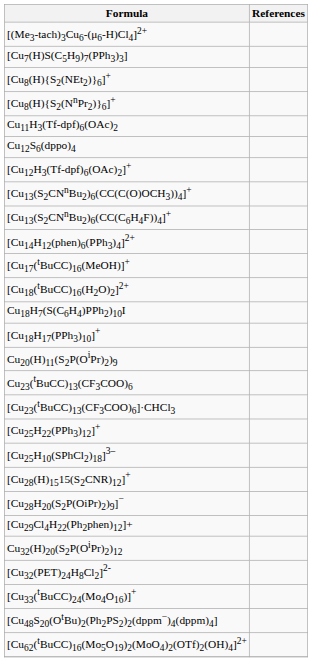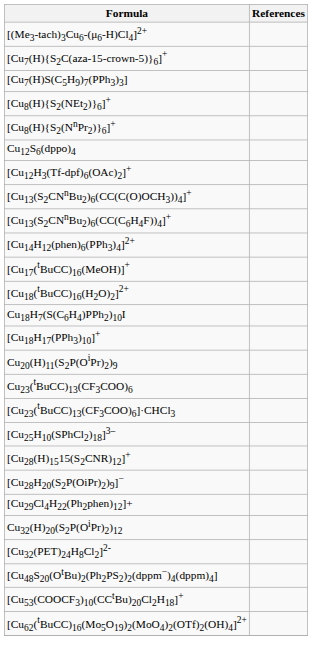 <table class="wikitable">
 <tr>
 <th>Formula</th>
 <th>References</th>
 </tr>
 <tr>
 <td>[(Me<sub>3</sub>-tach)<sub>3</sub>Cu<sub>6</sub>-(μ<sub>6</sub>-H)Cl<sub>4</sub>]<sup>2+</sup></td>
+<td></td>
+</tr>
+<tr>
+<td>[Cu<sub>7</sub>(H){S<sub>2</sub>C(aza-15-crown-5)}<sub>6</sub>]<sup>+</sup></td>
 <td></td>
 </tr>
 <tr>
 <td>[Cu<sub>7</sub>(H)S(C<sub>5</sub>H<sub>9</sub>)<sub>7</sub>(PPh<sub>3</sub>)<sub>3</sub>]</td>
 <td></td>
 </tr>
 <tr>
 <td>[Cu<sub>8</sub>(H){S<sub>2</sub>(NEt<sub>2</sub>)}<sub>6</sub>]<sup>+</sup></td>
 <td></td>
 </tr>
 <tr>
 <td>[Cu<sub>8</sub>(H){S<sub>2</sub>(N<sup>n</sup>Pr<sub>2</sub>)}<sub>6</sub>]<sup>+</sup></td>
-<td></td>
-</tr>
-<tr>
-<td>Cu<sub>11</sub>H<sub>3</sub>(Tf-dpf)<sub>6</sub>(OAc)<sub>2</sub></td>
 <td></td>
 </tr>
 <tr>
 <td>Cu<sub>12</sub>S<sub>6</sub>(dppo)<sub>4</sub></td>
 <td></td>
 </tr>
 <tr>
 <td>[Cu<sub>12</sub>H<sub>3</sub>(Tf-dpf)<sub>6</sub>(OAc)<sub>2</sub>]<sup>+</sup></td>
 <td></td>
 </tr>
 <tr>
 <td>[Cu<sub>13</sub>(S<sub>2</sub>CN<sup>n</sup>Bu<sub>2</sub>)<sub>6</sub>(CC(C(O)OCH<sub>3</sub>))<sub>4</sub>]<sup>+</sup></td>
 <td></td>
 </tr>
 <tr>
 <td>[Cu<sub>13</sub>(S<sub>2</sub>CN<sup>n</sup>Bu<sub>2</sub>)<sub>6</sub>(CC(C<sub>6</sub>H<sub>4</sub>F))<sub>4</sub>]<sup>+</sup></td>
 <td></td>
 </tr>
 <tr>
 <td>[Cu<sub>14</sub>H<sub>12</sub>(phen)<sub>6</sub>(PPh<sub>3</sub>)<sub>4</sub>]<sup>2+</sup></td>
 <td></td>
 </tr>
 <tr>
 <td>[Cu<sub>17</sub>(<sup>t</sup>BuCC)<sub>16</sub>(MeOH)]<sup>+</sup></td>
 <td></td>
 </tr>
 <tr>
 <td>[Cu<sub>18</sub>(<sup>t</sup>BuCC)<sub>16</sub>(H<sub>2</sub>O)<sub>2</sub>]<sup>2+</sup></td>
 <td></td>
 </tr>
 <tr>
 <td>Cu<sub>18</sub>H<sub>7</sub>(S(C<sub>6</sub>H<sub>4</sub>)PPh<sub>2</sub>)<sub>10</sub>I</td>
 <td></td>
 </tr>
 <tr>
 <td>[Cu<sub>18</sub>H<sub>17</sub>(PPh<sub>3</sub>)<sub>10</sub>]<sup>+</sup></td>
 <td></td>
 </tr>
 <tr>
 <td>Cu<sub>20</sub>(H)<sub>11</sub>(S<sub>2</sub>P(O<sup>i</sup>Pr)<sub>2</sub>)<sub>9</sub></td>
 <td></td>
 </tr>
 <tr>
 <td>Cu<sub>23</sub>(<sup>t</sup>BuCC)<sub>13</sub>(CF<sub>3</sub>COO)<sub>6</sub></td>
 <td></td>
 </tr>
 <tr>
 <td>[Cu<sub>23</sub>(<sup>t</sup>BuCC)<sub>13</sub>(CF<sub>3</sub>COO)<sub>6</sub>]·CHCl<sub>3</sub></td>
 <td></td>
 </tr>
 <tr>
-<td>[Cu<sub>25</sub>H<sub>22</sub>(PPh<sub>3</sub>)<sub>12</sub>]<sup>+</sup></td>
-<td></td>
-</tr>
-<tr>
 <td>[Cu<sub>25</sub>H<sub>10</sub>(SPhCl<sub>2</sub>)<sub>18</sub>]<sup>3–</sup></td>
 <td></td>
 </tr>
 <tr>
 <td>[Cu<sub>28</sub>(H)<sub>15</sub>15(S<sub>2</sub>CNR)<sub>12</sub>]<sup>+</sup></td>
 <td></td>
 </tr>
 <tr>
 <td>[Cu<sub>28</sub>H<sub>20</sub>(S<sub>2</sub>P(OiPr)<sub>2</sub>)<sub>9</sub>]<sup>−</sup></td>
 <td></td>
 </tr>
 <tr>
 <td>[Cu<sub>29</sub>Cl<sub>4</sub>H<sub>22</sub>(Ph<sub>2</sub>phen)<sub>12</sub>]+</td>
 <td></td>
 </tr>
 <tr>
 <td>Cu<sub>32</sub>(H)<sub>20</sub>(S<sub>2</sub>P(O<sup>i</sup>Pr)<sub>2</sub>)<sub>12</sub></td>
 <td></td>
 </tr>
 <tr>
 <td>[Cu<sub>32</sub>(PET)<sub>24</sub>H<sub>8</sub>Cl<sub>2</sub>]<sup>2-</sup></td>
 <td></td>
 </tr>
 <tr>
-<td>[Cu<sub>33</sub>(<sup>t</sup>BuCC)<sub>24</sub>(Mo<sub>4</sub>O<sub>16</sub>)]<sup>+</sup></td>
+<td>[Cu<sub>48</sub>S<sub>20</sub>(O<sup>t</sup>Bu)<sub>2</sub>(Ph<sub>2</sub>PS<sub>2</sub>)<sub>2</sub>(dppm<sup>−</sup>)<sub>4</sub>(dppm)<sub>4</sub>]</td>
 <td></td>
 </tr>
 <tr>
-<td>[Cu<sub>48</sub>S<sub>20</sub>(O<sup>t</sup>Bu)<sub>2</sub>(Ph<sub>2</sub>PS<sub>2</sub>)<sub>2</sub>(dppm<sup>−</sup>)<sub>4</sub>(dppm)<sub>4</sub>]</td>
+<td>[Cu<sub>53</sub>(COOCF<sub>3</sub>)<sub>10</sub>(CC<sup>t</sup>Bu)<sub>20</sub>Cl<sub>2</sub>H<sub>18</sub>]<sup>+</sup></td>
 <td></td>
 </tr>
 <tr>
 <td>[Cu<sub>62</sub>(<sup>t</sup>BuCC)<sub>16</sub>(Mo<sub>5</sub>O<sub>19</sub>)<sub>2</sub>(MoO<sub>4</sub>)<sub>2</sub>(OTf)<sub>2</sub>(OH)<sub>4</sub>]<sup>2+</sup></td>
 <td></td>
 </tr>
 <tr>
 </tr>
 </table>
